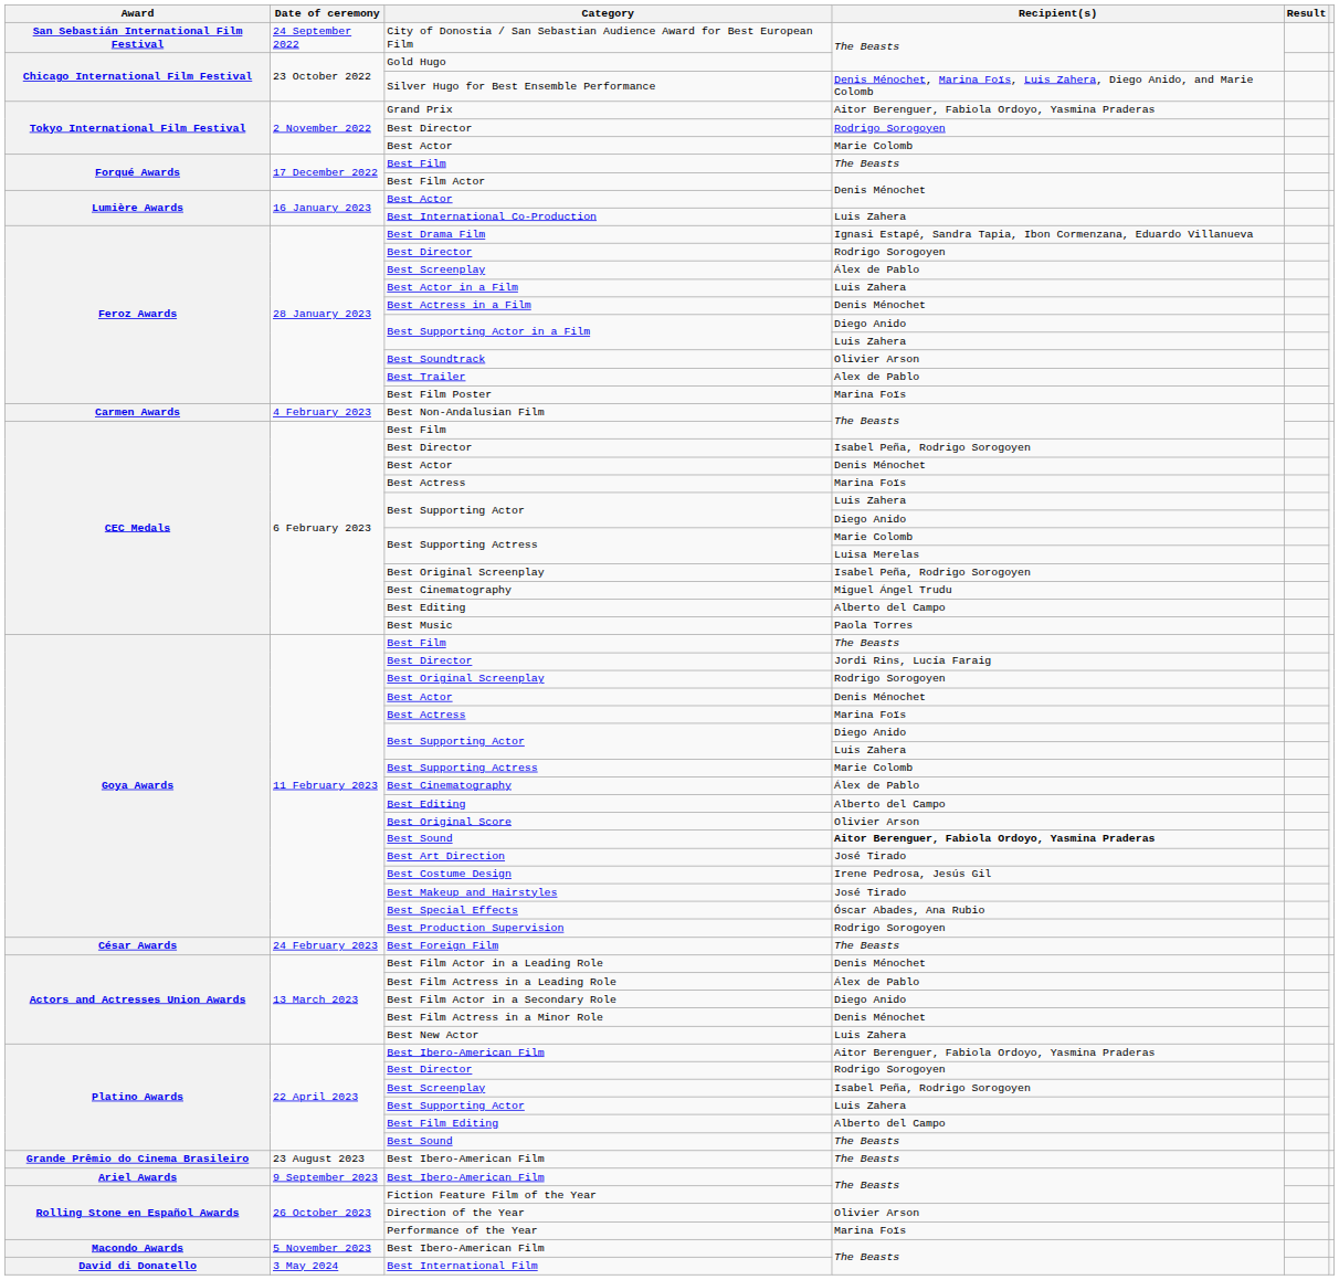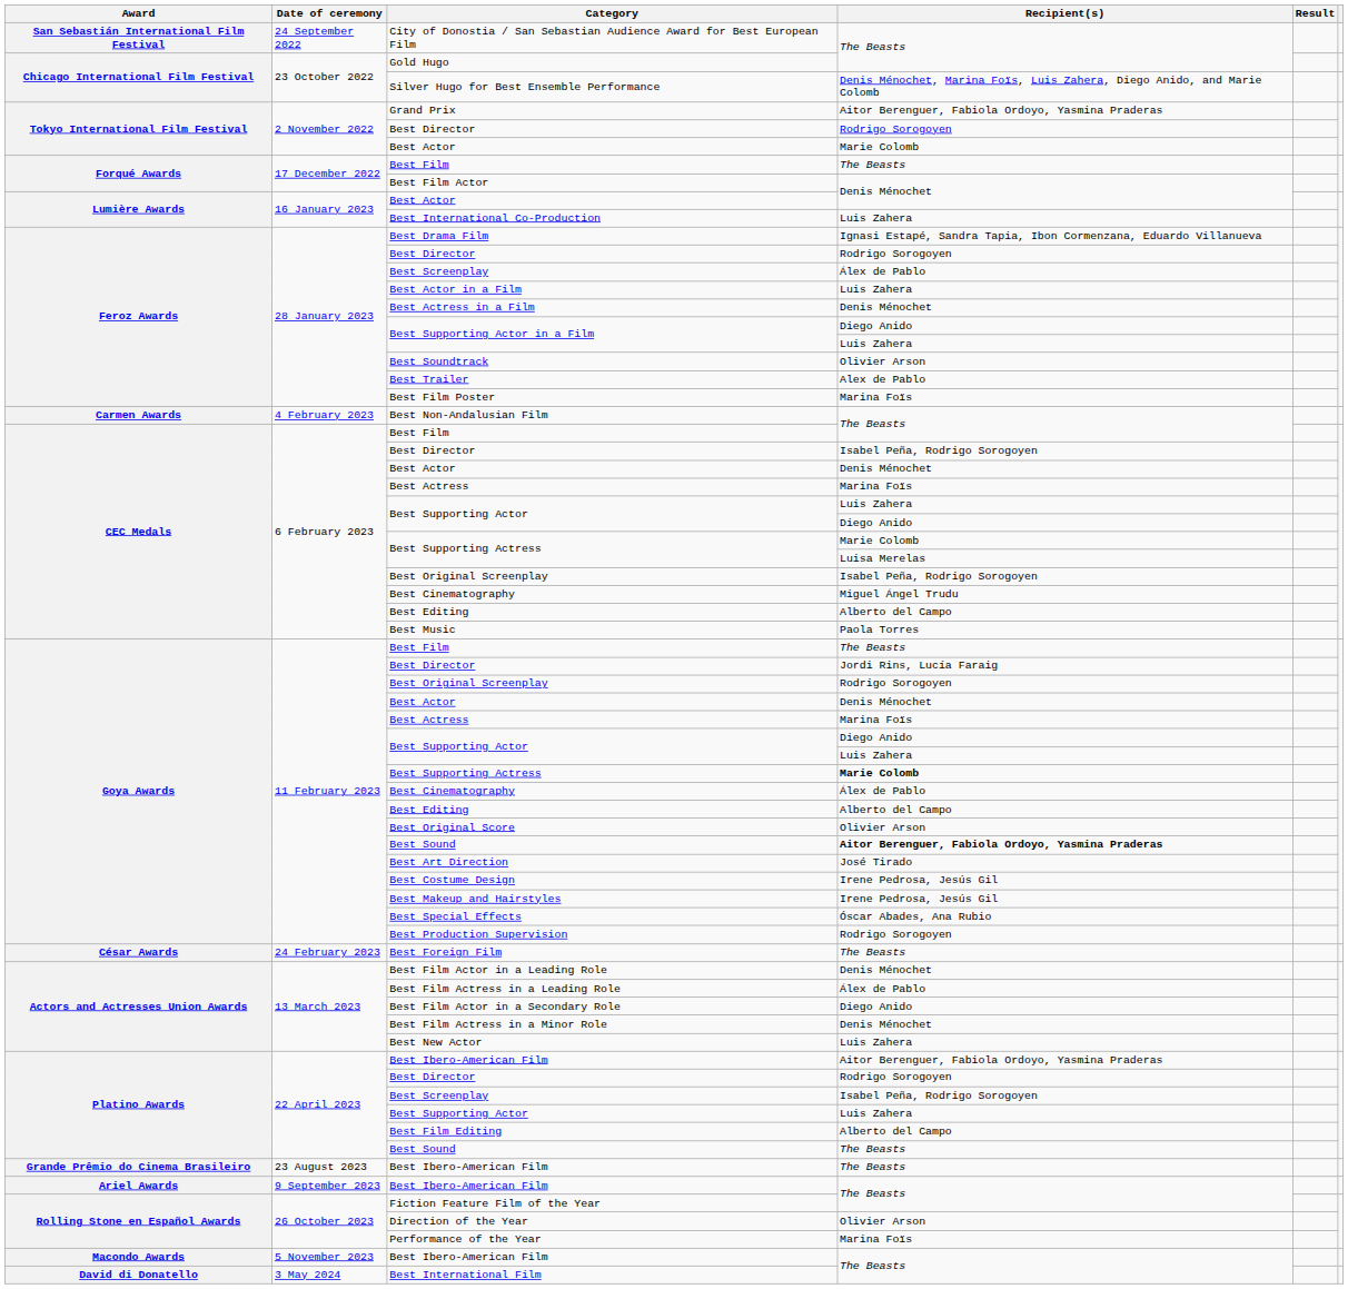 <table class="wikitable sortable plainrowheaders" style="width: 100%;">
 <tr>
 <th scope="col">Award</th>
 <th scope="col">Date of ceremony</th>
 <th scope="col">Category</th>
 <th scope="col">Recipient(s)</th>
 <th scope="col">Result</th>
 <th scope="col" class="unsortable"></th>
 </tr>
 <tr>
 <th scope="row"><a href='#'>San Sebastián International Film Festival</a></th>
 <td><a href='#'>24 September 2022</a></td>
 <td>City of Donostia / San Sebastian Audience Award for Best European Film</td>
 <td rowspan="2"><em>The Beasts</em></td>
 <td></td>
 <td align="center"></td>
 </tr>
 <tr>
 <th scope="row" rowspan="2"><a href='#'>Chicago International Film Festival</a></th>
 <td rowspan="2">23 October 2022</td>
 <td>Gold Hugo</td>
 <td></td>
 <td align="center"></td>
 </tr>
 <tr>
 <td>Silver Hugo for Best Ensemble Performance</td>
 <td><a href='#'>Denis Ménochet</a>, <a href='#'>Marina Foïs</a>, <a href='#'>Luis Zahera</a>, Diego Anido, and Marie Colomb</td>
 <td></td>
 <td align="center"></td>
 </tr>
 <tr>
 <th scope="row" rowspan="3"><a href='#'>Tokyo International Film Festival</a></th>
 <td rowspan="3"><a href='#'>2 November 2022</a></td>
 <td>Grand Prix</td>
 <td>Aitor Berenguer, Fabiola Ordoyo, Yasmina Praderas</td>
 <td></td>
 <td rowspan="3" align="center"></td>
 </tr>
 <tr>
 <td>Best Director</td>
 <td><a href='#'>Rodrigo Sorogoyen</a></td>
 <td></td>
 </tr>
 <tr>
 <td>Best Actor</td>
 <td>Marie Colomb</td>
 <td></td>
 </tr>
 <tr>
 <th scope="row" rowspan="2"><a href='#'>Forqué Awards</a></th>
 <td rowspan="2"><a href='#'>17 December 2022</a></td>
 <td><a href='#'>Best Film</a></td>
 <td><em>The Beasts</em></td>
 <td></td>
 <td rowspan="2" align="center"><br></td>
 </tr>
 <tr>
 <td>Best Film Actor</td>
 <td rowspan="2">Denis Ménochet</td>
 <td></td>
 </tr>
 <tr>
 <th scope="row" rowspan="2"><a href='#'>Lumière Awards</a></th>
 <td rowspan="2"><a href='#'>16 January 2023</a></td>
 <td><a href='#'>Best Actor</a></td>
 <td></td>
 <td rowspan="2" align = "center"></td>
 </tr>
 <tr>
 <td><a href='#'>Best International Co-Production</a></td>
 <td>Luis Zahera</td>
 <td></td>
 </tr>
 <tr>
 <th scope="row" rowspan="10"><a href='#'>Feroz Awards</a></th>
 <td rowspan="10"><a href='#'>28 January 2023</a></td>
 <td><a href='#'>Best Drama Film</a></td>
 <td>Ignasi Estapé, Sandra Tapia, Ibon Cormenzana, Eduardo Villanueva</td>
 <td></td>
 <td align="center" rowspan="10"><br><br></td>
 </tr>
 <tr>
 <td><a href='#'>Best Director</a></td>
 <td>Rodrigo Sorogoyen</td>
 <td></td>
 </tr>
 <tr>
 <td><a href='#'>Best Screenplay</a></td>
 <td>Álex de Pablo</td>
 <td></td>
 </tr>
 <tr>
 <td><a href='#'>Best Actor in a Film</a></td>
 <td>Luis Zahera</td>
 <td></td>
 </tr>
 <tr>
 <td><a href='#'>Best Actress in a Film</a></td>
 <td>Denis Ménochet</td>
 <td></td>
 </tr>
 <tr>
 <td rowspan="2"><a href='#'>Best Supporting Actor in a Film</a></td>
 <td>Diego Anido</td>
 <td></td>
 </tr>
 <tr>
 <td>Luis Zahera</td>
 <td></td>
 </tr>
 <tr>
 <td><a href='#'>Best Soundtrack</a></td>
 <td>Olivier Arson</td>
 <td></td>
 </tr>
 <tr>
 <td><a href='#'>Best Trailer</a></td>
 <td>Alex de Pablo</td>
 <td></td>
 </tr>
 <tr>
 <td>Best Film Poster</td>
 <td>Marina Foïs</td>
 <td></td>
 </tr>
 <tr>
 <th scope="row"><a href='#'>Carmen Awards</a></th>
 <td><a href='#'>4 February 2023</a></td>
 <td>Best Non-Andalusian Film</td>
 <td rowspan="2"><em>The Beasts</em></td>
 <td></td>
 <td align="center"></td>
 </tr>
 <tr>
 <th scope="row" rowspan="12"><a href='#'>CEC Medals</a></th>
 <td rowspan="12">6 February 2023</td>
 <td>Best Film</td>
 <td></td>
 <td rowspan="12" align="center"><br></td>
 </tr>
 <tr>
 <td>Best Director</td>
 <td>Isabel Peña, Rodrigo Sorogoyen</td>
 <td></td>
 </tr>
 <tr>
 <td>Best Actor</td>
 <td>Denis Ménochet</td>
 <td></td>
 </tr>
 <tr>
 <td>Best Actress</td>
 <td>Marina Foïs</td>
 <td></td>
 </tr>
 <tr>
 <td rowspan="2">Best Supporting Actor</td>
 <td>Luis Zahera</td>
 <td></td>
 </tr>
 <tr>
 <td>Diego Anido</td>
 <td></td>
 </tr>
 <tr>
 <td rowspan="2">Best Supporting Actress</td>
 <td>Marie Colomb</td>
 <td></td>
 </tr>
 <tr>
 <td>Luisa Merelas</td>
 <td></td>
 </tr>
 <tr>
 <td>Best Original Screenplay</td>
 <td>Isabel Peña, Rodrigo Sorogoyen</td>
 <td></td>
 </tr>
 <tr>
 <td>Best Cinematography</td>
 <td>Miguel Ángel Trudu</td>
 <td></td>
 </tr>
 <tr>
 <td>Best Editing</td>
 <td>Alberto del Campo</td>
 <td></td>
 </tr>
 <tr>
 <td>Best Music</td>
 <td>Paola Torres</td>
 <td></td>
 </tr>
 <tr>
 <th scope="row" rowspan="17"><a href='#'>Goya Awards</a></th>
 <td rowspan="17"><a href='#'>11 February 2023</a></td>
 <td><a href='#'>Best Film</a></td>
 <td><em>The Beasts</em></td>
 <td></td>
 <td rowspan="17" align="center"><br></td>
 </tr>
 <tr>
 <td><a href='#'>Best Director</a></td>
 <td>Jordi Rins, Lucía Faraig</td>
 <td></td>
 </tr>
 <tr>
 <td><a href='#'>Best Original Screenplay</a></td>
 <td>Rodrigo Sorogoyen</td>
 <td></td>
 </tr>
 <tr>
 <td><a href='#'>Best Actor</a></td>
 <td>Denis Ménochet</td>
 <td></td>
 </tr>
 <tr>
 <td><a href='#'>Best Actress</a></td>
 <td>Marina Foïs</td>
 <td></td>
 </tr>
 <tr>
 <td rowspan="2"><a href='#'>Best Supporting Actor</a></td>
 <td>Diego Anido</td>
 <td></td>
 </tr>
 <tr>
 <td>Luis Zahera</td>
 <td></td>
 </tr>
 <tr>
 <td><a href='#'>Best Supporting Actress</a></td>
-<td>Marie Colomb</td>
+<td><strong>Marie Colomb</strong></td>
 <td></td>
 </tr>
 <tr>
 <td><a href='#'>Best Cinematography</a></td>
 <td>Álex de Pablo</td>
 <td></td>
 </tr>
 <tr>
 <td><a href='#'>Best Editing</a></td>
 <td>Alberto del Campo</td>
 <td></td>
 </tr>
 <tr>
 <td><a href='#'>Best Original Score</a></td>
 <td>Olivier Arson</td>
 <td></td>
 </tr>
 <tr>
 <td><a href='#'>Best Sound</a></td>
 <td><strong>Aitor Berenguer, Fabiola Ordoyo, Yasmina Praderas</strong></td>
 <td></td>
 </tr>
 <tr>
 <td><a href='#'>Best Art Direction</a></td>
 <td>José Tirado</td>
 <td></td>
 </tr>
 <tr>
 <td><a href='#'>Best Costume Design</a></td>
 <td>Irene Pedrosa, Jesús Gil</td>
 <td></td>
 </tr>
 <tr>
 <td><a href='#'>Best Makeup and Hairstyles</a></td>
-<td>José Tirado</td>
+<td>Irene Pedrosa, Jesús Gil</td>
 <td></td>
 </tr>
 <tr>
 <td><a href='#'>Best Special Effects</a></td>
 <td>Óscar Abades, Ana Rubio</td>
 <td></td>
 </tr>
 <tr>
 <td><a href='#'>Best Production Supervision</a></td>
 <td>Rodrigo Sorogoyen</td>
 <td></td>
 </tr>
 <tr>
 <th scope="row"><a href='#'>César Awards</a></th>
 <td><a href='#'>24 February 2023</a></td>
 <td><a href='#'>Best Foreign Film</a></td>
 <td><em>The Beasts</em></td>
 <td></td>
 <td align="center"></td>
 </tr>
 <tr>
 <th scope="row" rowspan="5"><a href='#'>Actors and Actresses Union Awards</a></th>
 <td rowspan="5"><a href='#'>13 March 2023</a></td>
 <td>Best Film Actor in a Leading Role</td>
 <td>Denis Ménochet</td>
 <td></td>
 <td align="center" rowspan="5"><br></td>
 </tr>
 <tr>
 <td>Best Film Actress in a Leading Role</td>
 <td>Álex de Pablo</td>
 <td></td>
 </tr>
 <tr>
 <td>Best Film Actor in a Secondary Role</td>
 <td>Diego Anido</td>
 <td></td>
 </tr>
 <tr>
 <td>Best Film Actress in a Minor Role</td>
 <td>Denis Ménochet</td>
 <td></td>
 </tr>
 <tr>
 <td>Best New Actor</td>
 <td>Luis Zahera</td>
 <td></td>
 </tr>
 <tr>
 <th scope="row" rowspan="6"><a href='#'>Platino Awards</a></th>
 <td rowspan="6"><a href='#'>22 April 2023</a></td>
 <td><a href='#'>Best Ibero-American Film</a></td>
 <td>Aitor Berenguer, Fabiola Ordoyo, Yasmina Praderas</td>
 <td></td>
 <td align="center" rowspan="6"><br></td>
 </tr>
 <tr>
 <td><a href='#'>Best Director</a></td>
 <td>Rodrigo Sorogoyen</td>
 <td></td>
 </tr>
 <tr>
 <td><a href='#'>Best Screenplay</a></td>
 <td>Isabel Peña, Rodrigo Sorogoyen</td>
 <td></td>
 </tr>
 <tr>
 <td><a href='#'>Best Supporting Actor</a></td>
 <td>Luis Zahera</td>
 <td></td>
 </tr>
 <tr>
 <td><a href='#'>Best Film Editing</a></td>
 <td>Alberto del Campo</td>
 <td></td>
 </tr>
 <tr>
 <td><a href='#'>Best Sound</a></td>
 <td><em>The Beasts</em></td>
 <td></td>
 </tr>
 <tr>
 <th scope = "row"><a href='#'>Grande Prêmio do Cinema Brasileiro</a></th>
 <td>23 August 2023</td>
 <td>Best Ibero-American Film</td>
 <td><em>The Beasts</em></td>
 <td></td>
 <td align = "center"></td>
 </tr>
 <tr>
 <th scope="row"><a href='#'>Ariel Awards</a></th>
 <td><a href='#'>9 September 2023</a></td>
 <td><a href='#'>Best Ibero-American Film</a></td>
 <td rowspan="2"><em>The Beasts</em></td>
 <td></td>
 <td align="center"></td>
 </tr>
 <tr>
 <th scope="row" rowspan="3"><a href='#'>Rolling Stone en Español Awards</a></th>
 <td rowspan="3"><a href='#'>26 October 2023</a></td>
 <td>Fiction Feature Film of the Year</td>
 <td></td>
 <td rowspan="3" align="center"></td>
 </tr>
 <tr>
 <td>Direction of the Year</td>
 <td>Olivier Arson</td>
 <td></td>
 </tr>
 <tr>
 <td>Performance of the Year</td>
 <td>Marina Foïs</td>
 <td></td>
 </tr>
 <tr>
 <th scope="row"><a href='#'>Macondo Awards</a></th>
 <td><a href='#'>5 November 2023</a></td>
 <td>Best Ibero-American Film</td>
 <td rowspan = "2"><em>The Beasts</em></td>
 <td></td>
 <td align="center"></td>
 </tr>
 <tr>
 <th scope="row"><a href='#'>David di Donatello</a></th>
 <td><a href='#'>3 May 2024</a></td>
 <td><a href='#'>Best International Film</a></td>
 <td></td>
 <td align="center"></td>
 </tr>
 </table>
